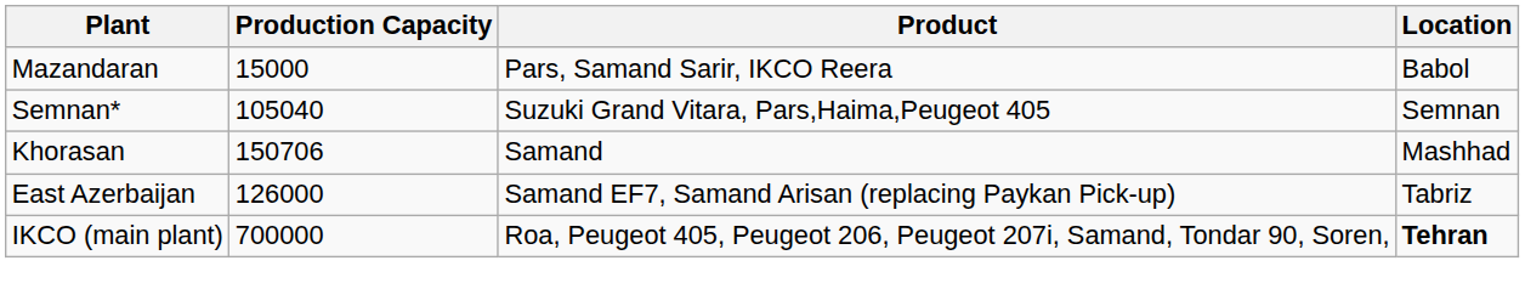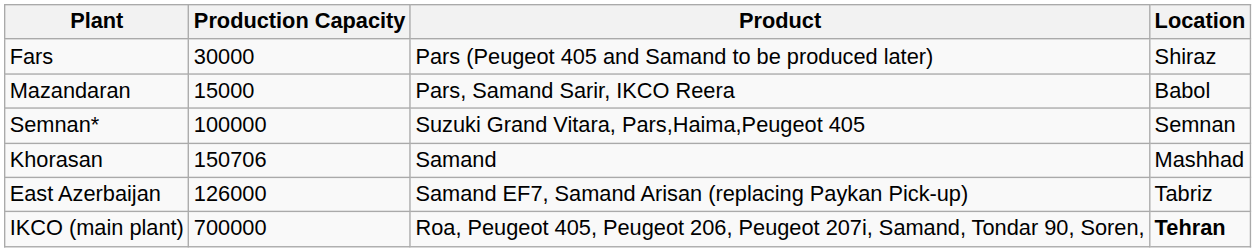 <table class="wikitable sortable">
 <tr>
 <th>Plant</th>
 <th>Production Capacity</th>
 <th>Product</th>
 <th>Location</th>
+</tr>
+<tr>
+<td>Fars</td>
+<td>30000</td>
+<td>Pars (Peugeot 405 and Samand to be produced later)</td>
+<td>Shiraz</td>
 </tr>
 <tr>
 <td>Mazandaran</td>
 <td>15000</td>
 <td>Pars, Samand Sarir, IKCO Reera</td>
 <td>Babol</td>
 </tr>
 <tr>
 <td>Semnan*</td>
-<td>105040</td>
+<td>100000</td>
 <td>Suzuki Grand Vitara, Pars,Haima,Peugeot 405</td>
 <td>Semnan</td>
 </tr>
 <tr>
 <td>Khorasan</td>
 <td>150706</td>
 <td>Samand</td>
 <td>Mashhad</td>
 </tr>
 <tr>
 <td>East Azerbaijan</td>
 <td>126000</td>
 <td>Samand EF7, Samand Arisan (replacing Paykan Pick-up)</td>
 <td>Tabriz</td>
 </tr>
 <tr>
 <td>IKCO (main plant)</td>
 <td>700000</td>
 <td>Roa, Peugeot 405, Peugeot 206, Peugeot 207i, Samand, Tondar 90, Soren,</td>
 <td><strong>Tehran</strong></td>
 </tr>
 </table>
